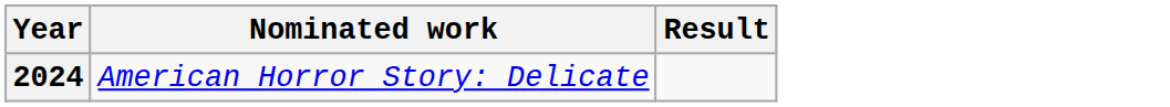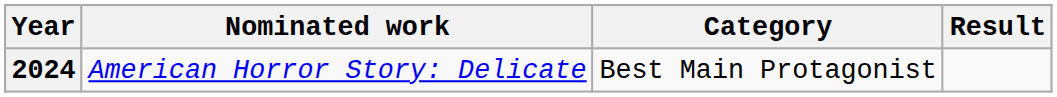 <table class="wikitable plainrowheaders">
 <tr>
 <th scope="col">Year</th>
 <th scope="col">Nominated work</th>
+<th scope="col">Category</th>
 <th scope="col">Result</th>
 </tr>
 <tr>
 <th scope="row" style="text-align:center;">2024</th>
 <td><em><a href='#'>American Horror Story: Delicate</a></em></td>
+<td>Best Main Protagonist</td>
 <td></td>
 </tr>
 </table>
